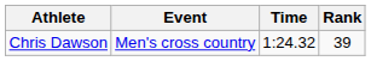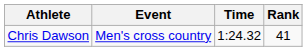 <table class=wikitable style=font-size:90%;text-align:center>
 <tr>
 <th>Athlete</th>
 <th>Event</th>
 <th>Time</th>
 <th>Rank</th>
 </tr>
 <tr>
 <td align=left><a href='#'>Chris Dawson</a></td>
 <td align="left"><a href='#'>Men's cross country</a></td>
 <td>1:24.32</td>
-<td>39</td>
+<td>41</td>
 </tr>
 </table>
